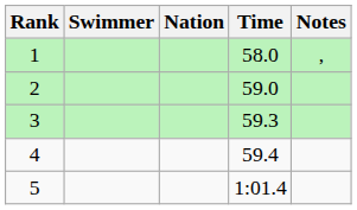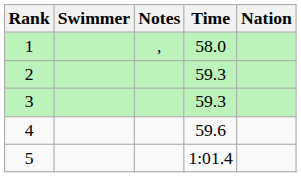 <table class="wikitable sortable" style="text-align:center">
 <tr>
 <th>Rank</th>
 <th>Swimmer</th>
+<th>Notes</th>
+<th>Time</th>
 <th>Nation</th>
-<th>Time</th>
-<th>Notes</th>
 </tr>
 <tr bgcolor=bbf3bb>
 <td>1</td>
 <td align=left></td>
+<td>, </td>
+<td>58.0</td>
 <td align=left></td>
-<td>58.0</td>
-<td>, </td>
 </tr>
 <tr bgcolor=bbf3bb>
 <td>2</td>
 <td align=left></td>
+<td></td>
+<td>59.3</td>
 <td align=left></td>
-<td>59.0</td>
-<td></td>
 </tr>
 <tr bgcolor=bbf3bb>
 <td>3</td>
 <td align=left></td>
+<td></td>
+<td>59.3</td>
 <td align=left></td>
-<td>59.3</td>
-<td></td>
 </tr>
 <tr>
 <td>4</td>
 <td align=left></td>
+<td></td>
+<td>59.6</td>
 <td align=left></td>
-<td>59.4</td>
-<td></td>
 </tr>
 <tr>
 <td>5</td>
 <td align=left></td>
+<td></td>
+<td data-sort-value=61.4>1:01.4</td>
 <td align=left></td>
-<td data-sort-value=61.4>1:01.4</td>
-<td></td>
 </tr>
 </table>
